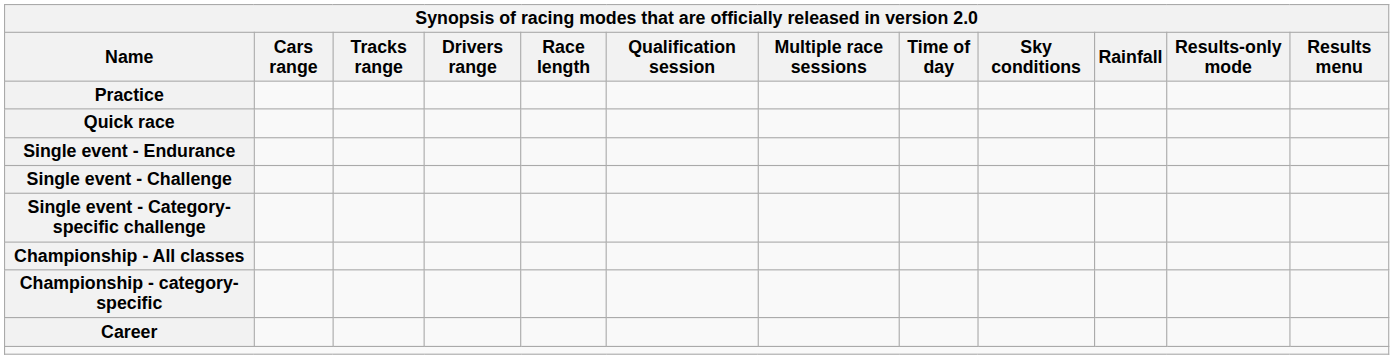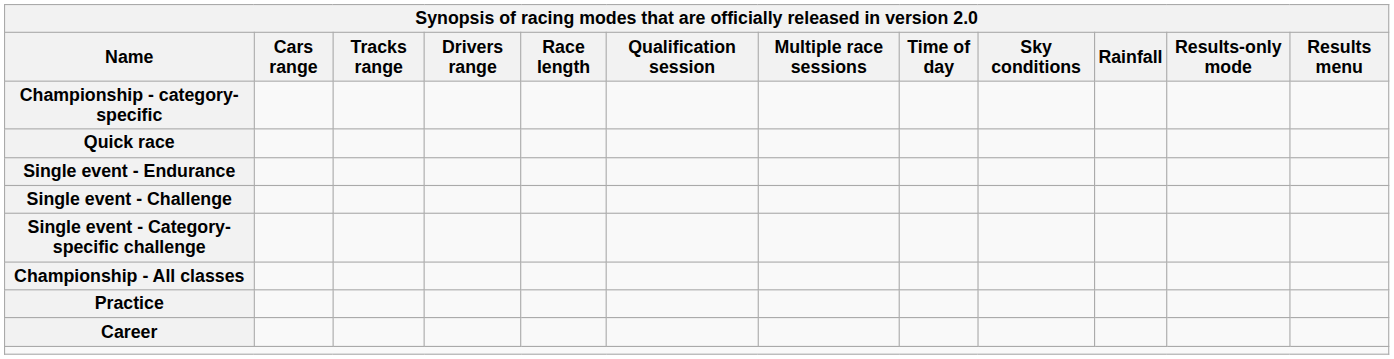 <table class="wikitable collapsible collapsed">
 <tr>
 <th colspan="12">Synopsis of racing modes that are officially released in version 2.0</th>
 </tr>
 <tr>
 <th>Name</th>
 <th>Cars range</th>
 <th>Tracks range</th>
 <th>Drivers range</th>
 <th>Race length</th>
 <th>Qualification session</th>
 <th>Multiple race sessions</th>
 <th>Time of day</th>
 <th>Sky conditions</th>
 <th>Rainfall</th>
 <th>Results-only mode</th>
 <th>Results menu</th>
 </tr>
 <tr>
-<th>Practice</th>
+<th>Championship - category-specific</th>
 <td></td>
 <td></td>
 <td></td>
 <td></td>
 <td></td>
 <td></td>
 <td></td>
 <td></td>
 <td></td>
 <td></td>
 <td></td>
 </tr>
 <tr>
 <th>Quick race</th>
 <td></td>
 <td></td>
 <td></td>
 <td></td>
 <td></td>
 <td></td>
 <td></td>
 <td></td>
 <td></td>
 <td></td>
 <td></td>
 </tr>
 <tr>
 <th>Single event - Endurance</th>
 <td></td>
 <td></td>
 <td></td>
 <td></td>
 <td></td>
 <td></td>
 <td></td>
 <td></td>
 <td></td>
 <td></td>
 <td></td>
 </tr>
 <tr>
 <th>Single event - Challenge</th>
 <td></td>
 <td></td>
 <td></td>
 <td></td>
 <td></td>
 <td></td>
 <td></td>
 <td></td>
 <td></td>
 <td></td>
 <td></td>
 </tr>
 <tr>
 <th>Single event - Category-specific challenge</th>
 <td></td>
 <td></td>
 <td></td>
 <td></td>
 <td></td>
 <td></td>
 <td></td>
 <td></td>
 <td></td>
 <td></td>
 <td></td>
 </tr>
 <tr>
 <th>Championship - All classes</th>
 <td></td>
 <td></td>
 <td></td>
 <td></td>
 <td></td>
 <td></td>
 <td></td>
 <td></td>
 <td></td>
 <td></td>
 <td></td>
 </tr>
 <tr>
-<th>Championship - category-specific</th>
+<th>Practice</th>
 <td></td>
 <td></td>
 <td></td>
 <td></td>
 <td></td>
 <td></td>
 <td></td>
 <td></td>
 <td></td>
 <td></td>
 <td></td>
 </tr>
 <tr>
 <th>Career</th>
 <td></td>
 <td></td>
 <td></td>
 <td></td>
 <td></td>
 <td></td>
 <td></td>
 <td></td>
 <td></td>
 <td></td>
 <td></td>
 </tr>
 <tr>
 <td colspan="12"></td>
 </tr>
 </table>
